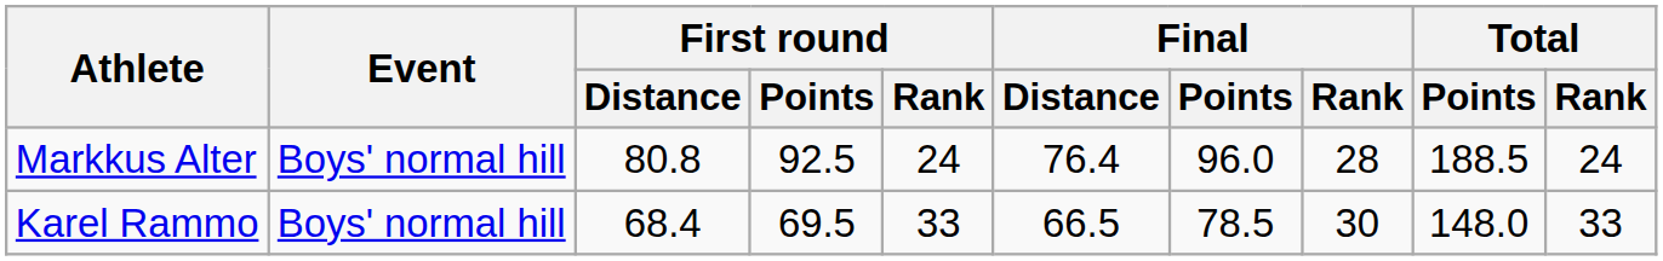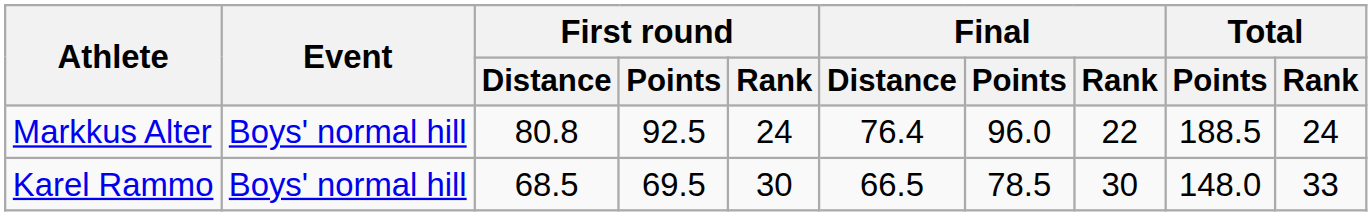 <table class="wikitable" style="font-size:90%">
 <tr>
 <th rowspan=2>Athlete</th>
 <th rowspan=2>Event</th>
 <th colspan=3>First round</th>
 <th colspan=3>Final</th>
 <th colspan=2>Total</th>
 </tr>
 <tr style="font-size:95%">
 <th>Distance</th>
 <th>Points</th>
 <th>Rank</th>
 <th>Distance</th>
 <th>Points</th>
 <th>Rank</th>
 <th>Points</th>
 <th>Rank</th>
 </tr>
 <tr align=center>
 <td align=left><a href='#'>Markkus Alter</a></td>
 <td align=left><a href='#'>Boys' normal hill</a></td>
 <td>80.8</td>
 <td>92.5</td>
 <td>24</td>
 <td>76.4</td>
 <td>96.0</td>
-<td>28</td>
+<td>22</td>
 <td>188.5</td>
 <td>24</td>
 </tr>
 <tr align=center>
 <td align=left><a href='#'>Karel Rammo</a></td>
 <td align=left><a href='#'>Boys' normal hill</a></td>
-<td>68.4</td>
+<td>68.5</td>
 <td>69.5</td>
-<td>33</td>
+<td>30</td>
 <td>66.5</td>
 <td>78.5</td>
 <td>30</td>
 <td>148.0</td>
 <td>33</td>
 </tr>
 </table>
